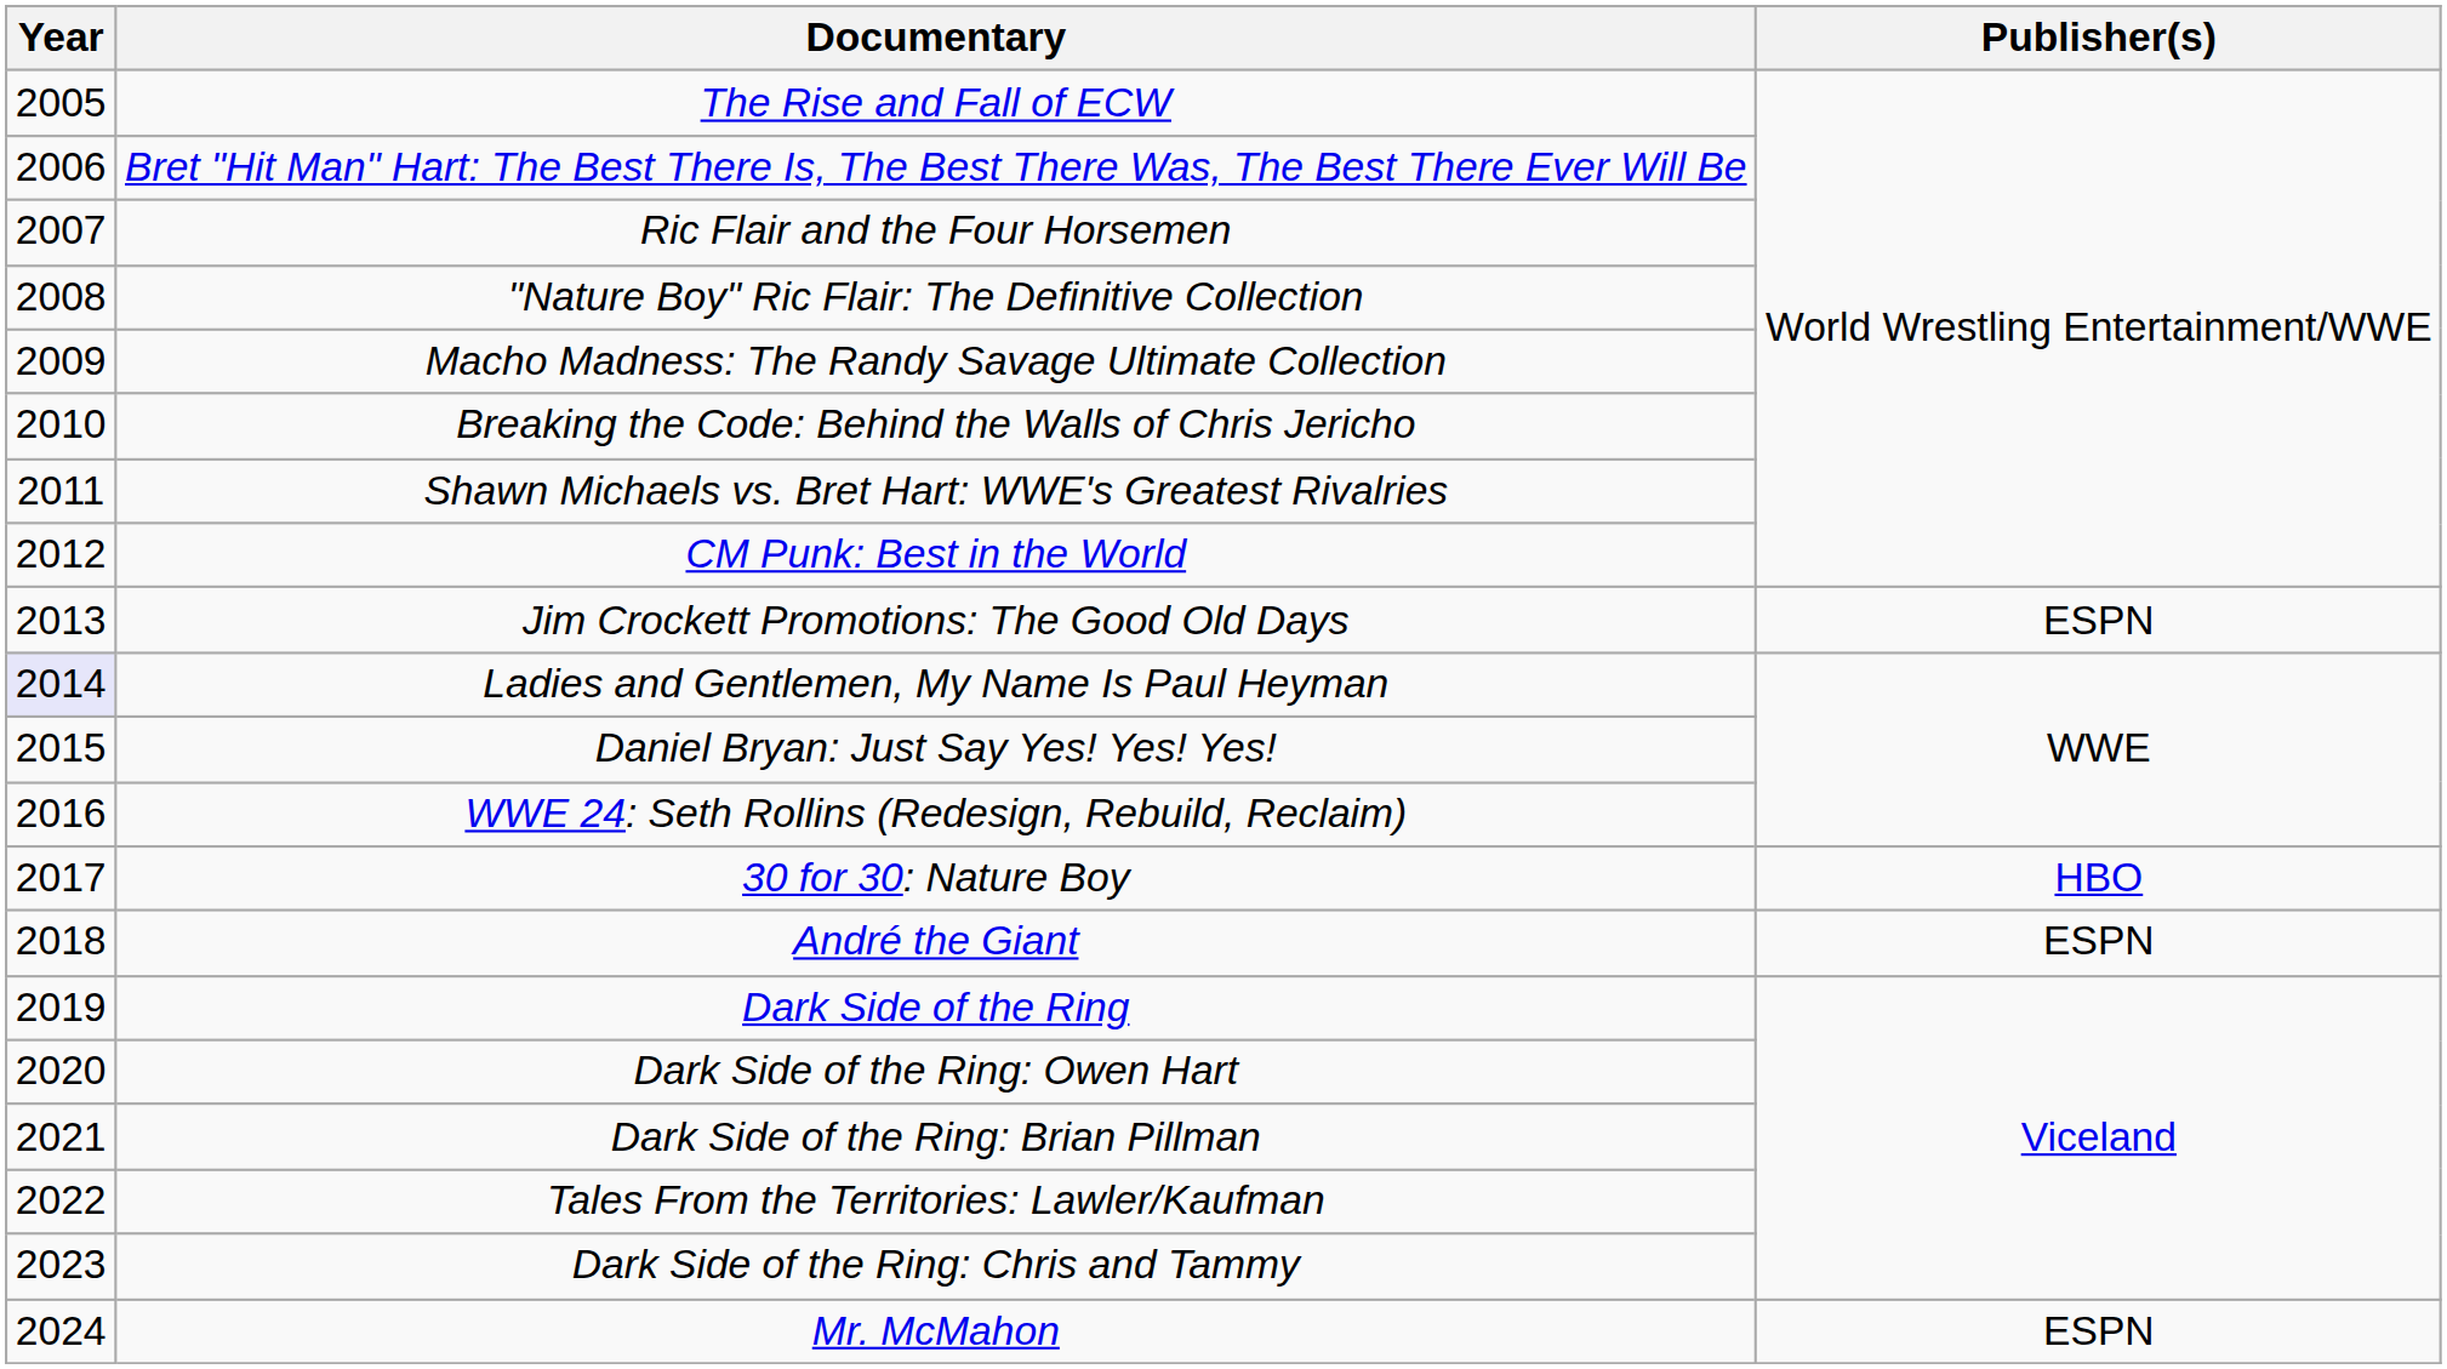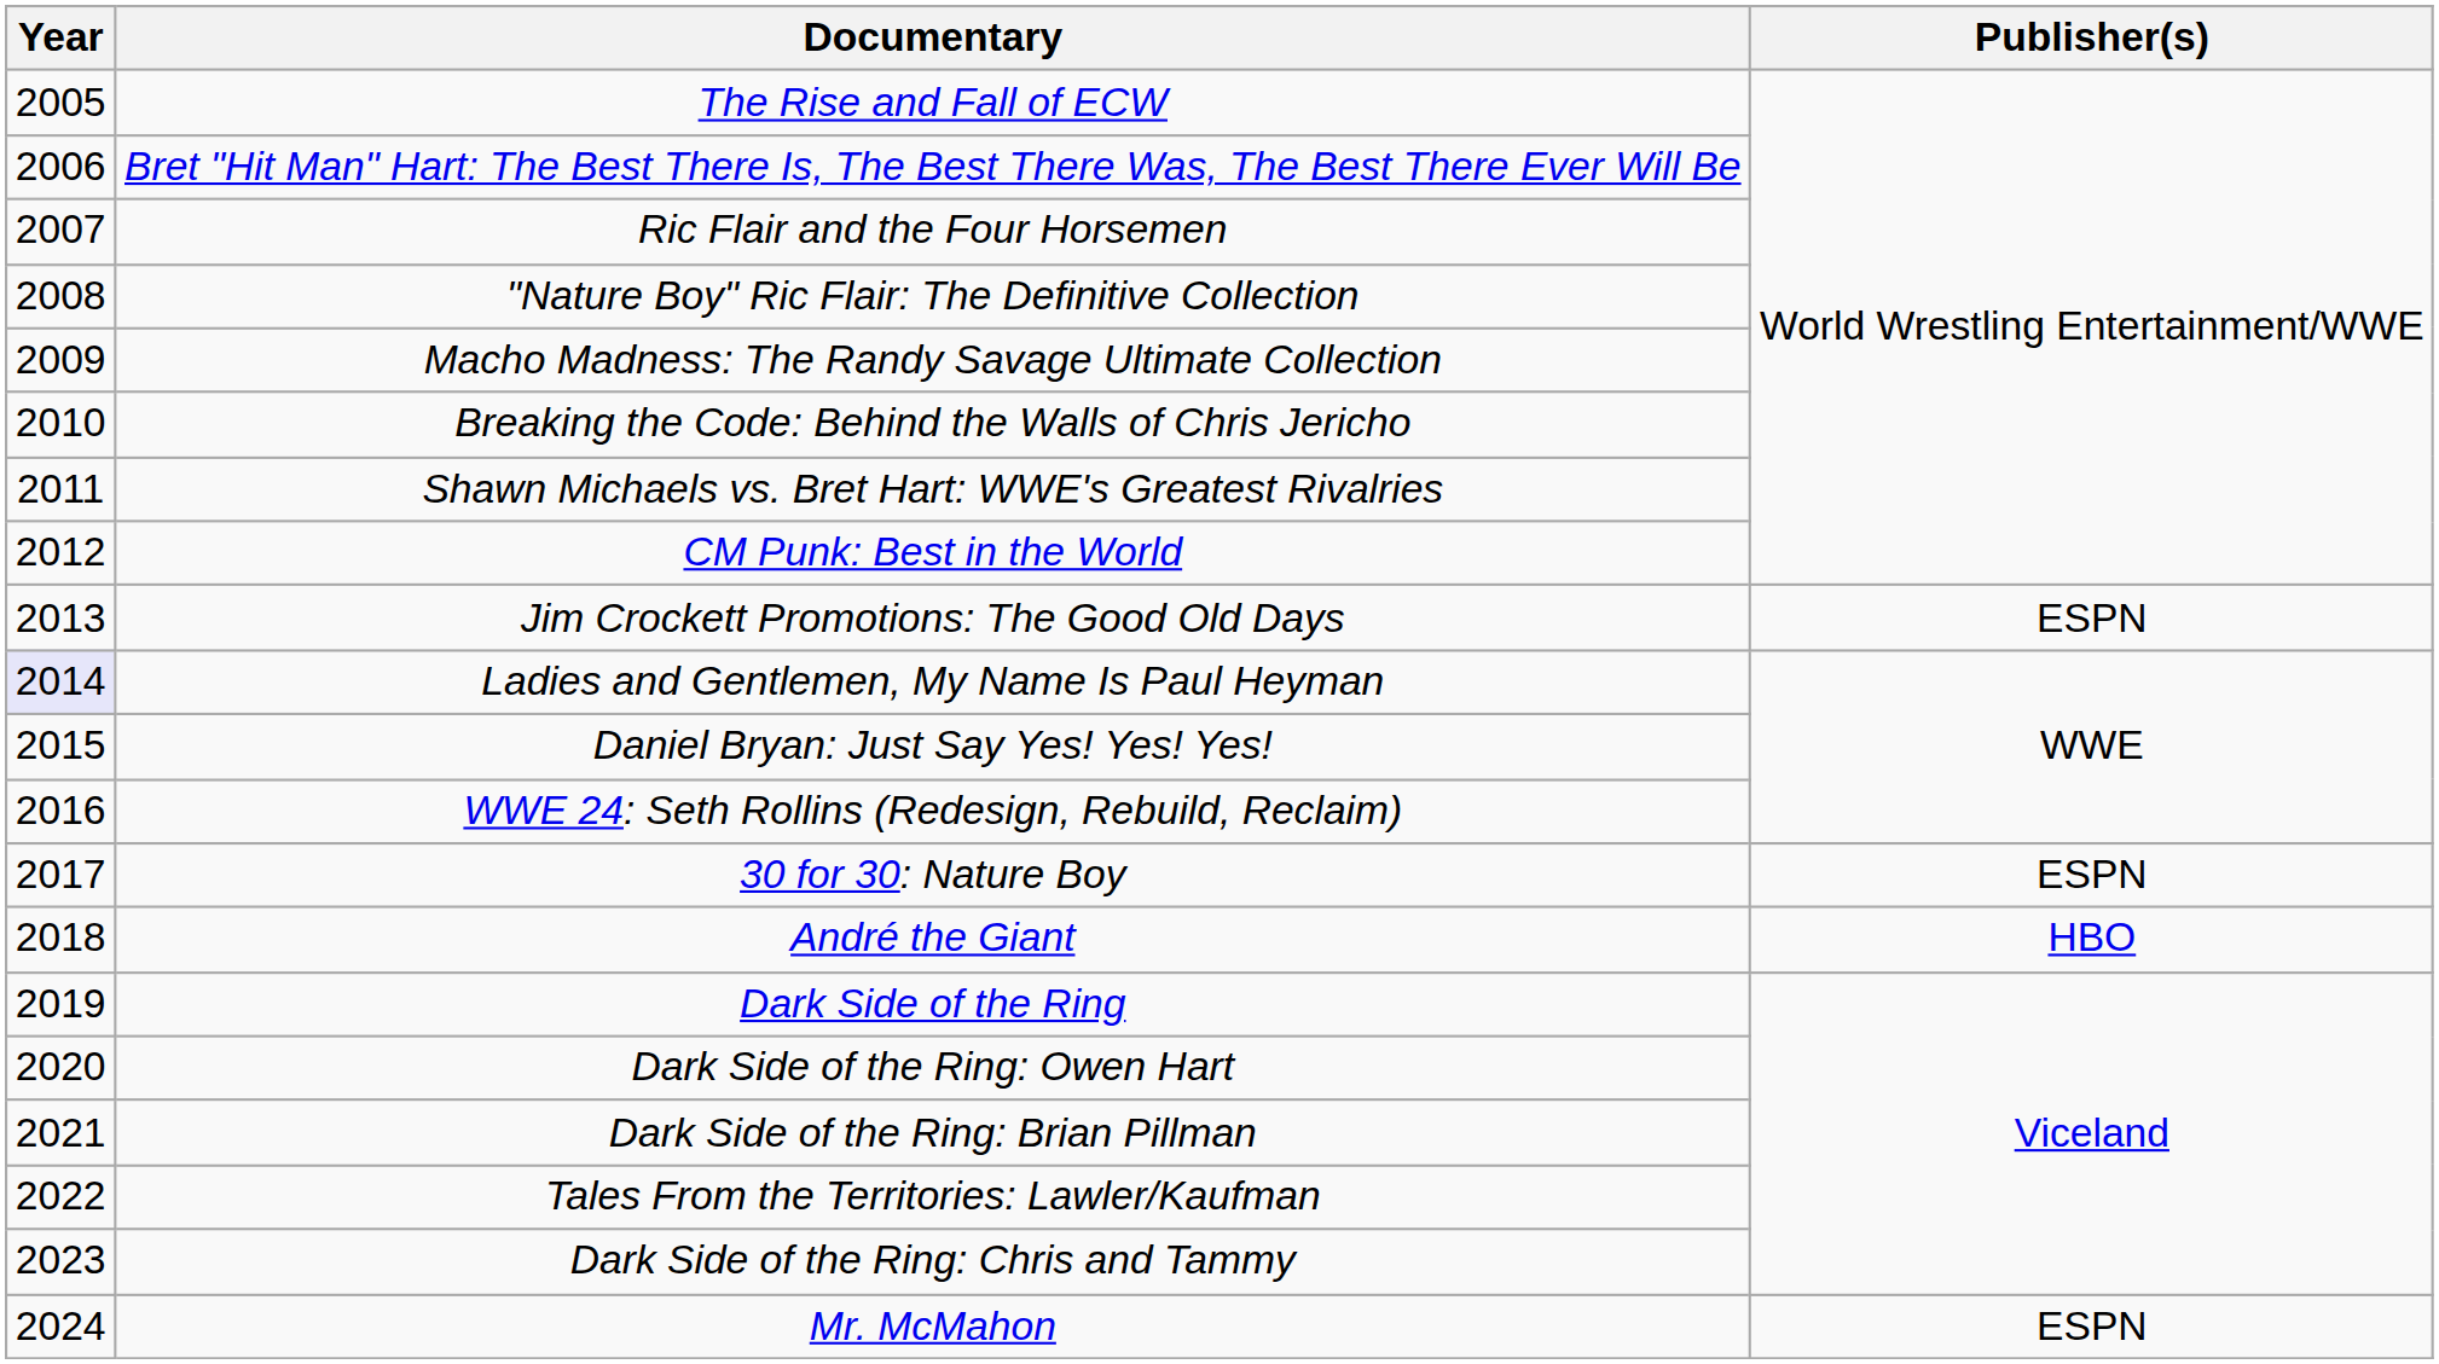 <table class="wikitable sortable" style="text-align: center">
 <tr>
 <th>Year</th>
 <th>Documentary</th>
 <th>Publisher(s)</th>
 </tr>
 <tr>
 <td>2005</td>
 <td><em><a href='#'>The Rise and Fall of ECW</a></em></td>
 <td rowspan=8>World Wrestling Entertainment/WWE</td>
 </tr>
 <tr>
 <td>2006</td>
 <td><em><a href='#'>Bret "Hit Man" Hart: The Best There Is, The Best There Was, The Best There Ever Will Be</a></em></td>
 </tr>
 <tr>
 <td>2007</td>
 <td><em>Ric Flair and the Four Horsemen</em></td>
 </tr>
 <tr>
 <td>2008</td>
 <td><em>"Nature Boy" Ric Flair: The Definitive Collection</em></td>
 </tr>
 <tr>
 <td>2009</td>
 <td><em>Macho Madness: The Randy Savage Ultimate Collection</em></td>
 </tr>
 <tr>
 <td>2010</td>
 <td><em>Breaking the Code: Behind the Walls of Chris Jericho</em></td>
 </tr>
 <tr>
 <td>2011</td>
 <td><em>Shawn Michaels vs. Bret Hart: WWE's Greatest Rivalries</em></td>
 </tr>
 <tr>
 <td>2012</td>
 <td><em><a href='#'>CM Punk: Best in the World</a></em></td>
 </tr>
 <tr>
 <td>2013</td>
 <td><em>Jim Crockett Promotions: The Good Old Days</em></td>
 <td>ESPN</td>
 </tr>
 <tr>
 <td style="background: lavender;">2014</td>
 <td><em>Ladies and Gentlemen, My Name Is Paul Heyman</em></td>
 <td rowspan=3>WWE</td>
 </tr>
 <tr>
 <td>2015</td>
 <td><em>Daniel Bryan: Just Say Yes! Yes! Yes!</em></td>
 </tr>
 <tr>
 <td>2016</td>
 <td><em><a href='#'>WWE 24</a>: Seth Rollins (Redesign, Rebuild, Reclaim)</em></td>
 </tr>
 <tr>
 <td>2017</td>
 <td><em><a href='#'>30 for 30</a>: Nature Boy</em></td>
-<td><a href='#'>HBO</a></td>
+<td>ESPN</td>
 </tr>
 <tr>
 <td>2018</td>
 <td><em><a href='#'>André the Giant</a></em></td>
-<td>ESPN</td>
+<td><a href='#'>HBO</a></td>
 </tr>
 <tr>
 <td>2019</td>
 <td><em><a href='#'>Dark Side of the Ring</a></em></td>
 <td rowspan="5"><a href='#'>Viceland</a></td>
 </tr>
 <tr>
 <td>2020</td>
 <td><em>Dark Side of the Ring: Owen Hart</em></td>
 </tr>
 <tr>
 <td>2021</td>
 <td><em>Dark Side of the Ring: Brian Pillman</em></td>
 </tr>
 <tr>
 <td>2022</td>
 <td><em>Tales From the Territories: Lawler/Kaufman</em></td>
 </tr>
 <tr>
 <td>2023</td>
 <td><em>Dark Side of the Ring: Chris and Tammy</em></td>
 </tr>
 <tr>
 <td>2024</td>
 <td><a href='#'><em>Mr. McMahon</em></a></td>
 <td>ESPN</td>
 </tr>
 </table>
